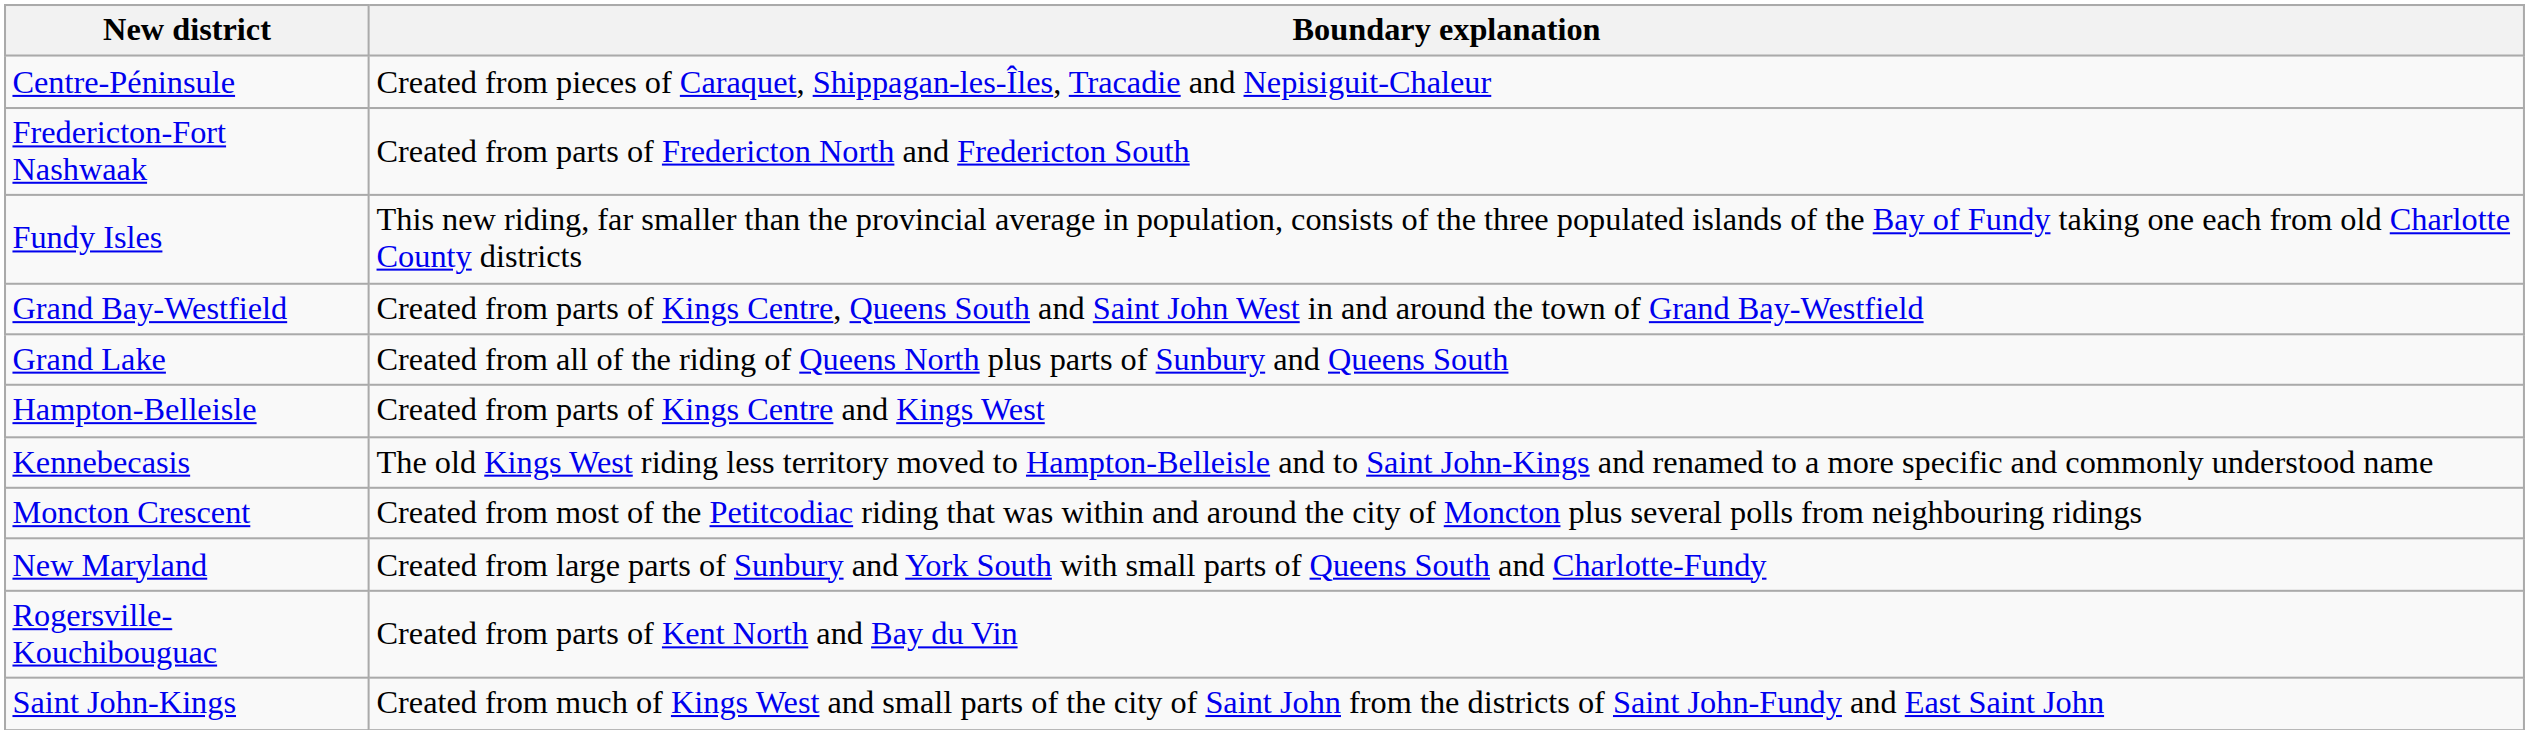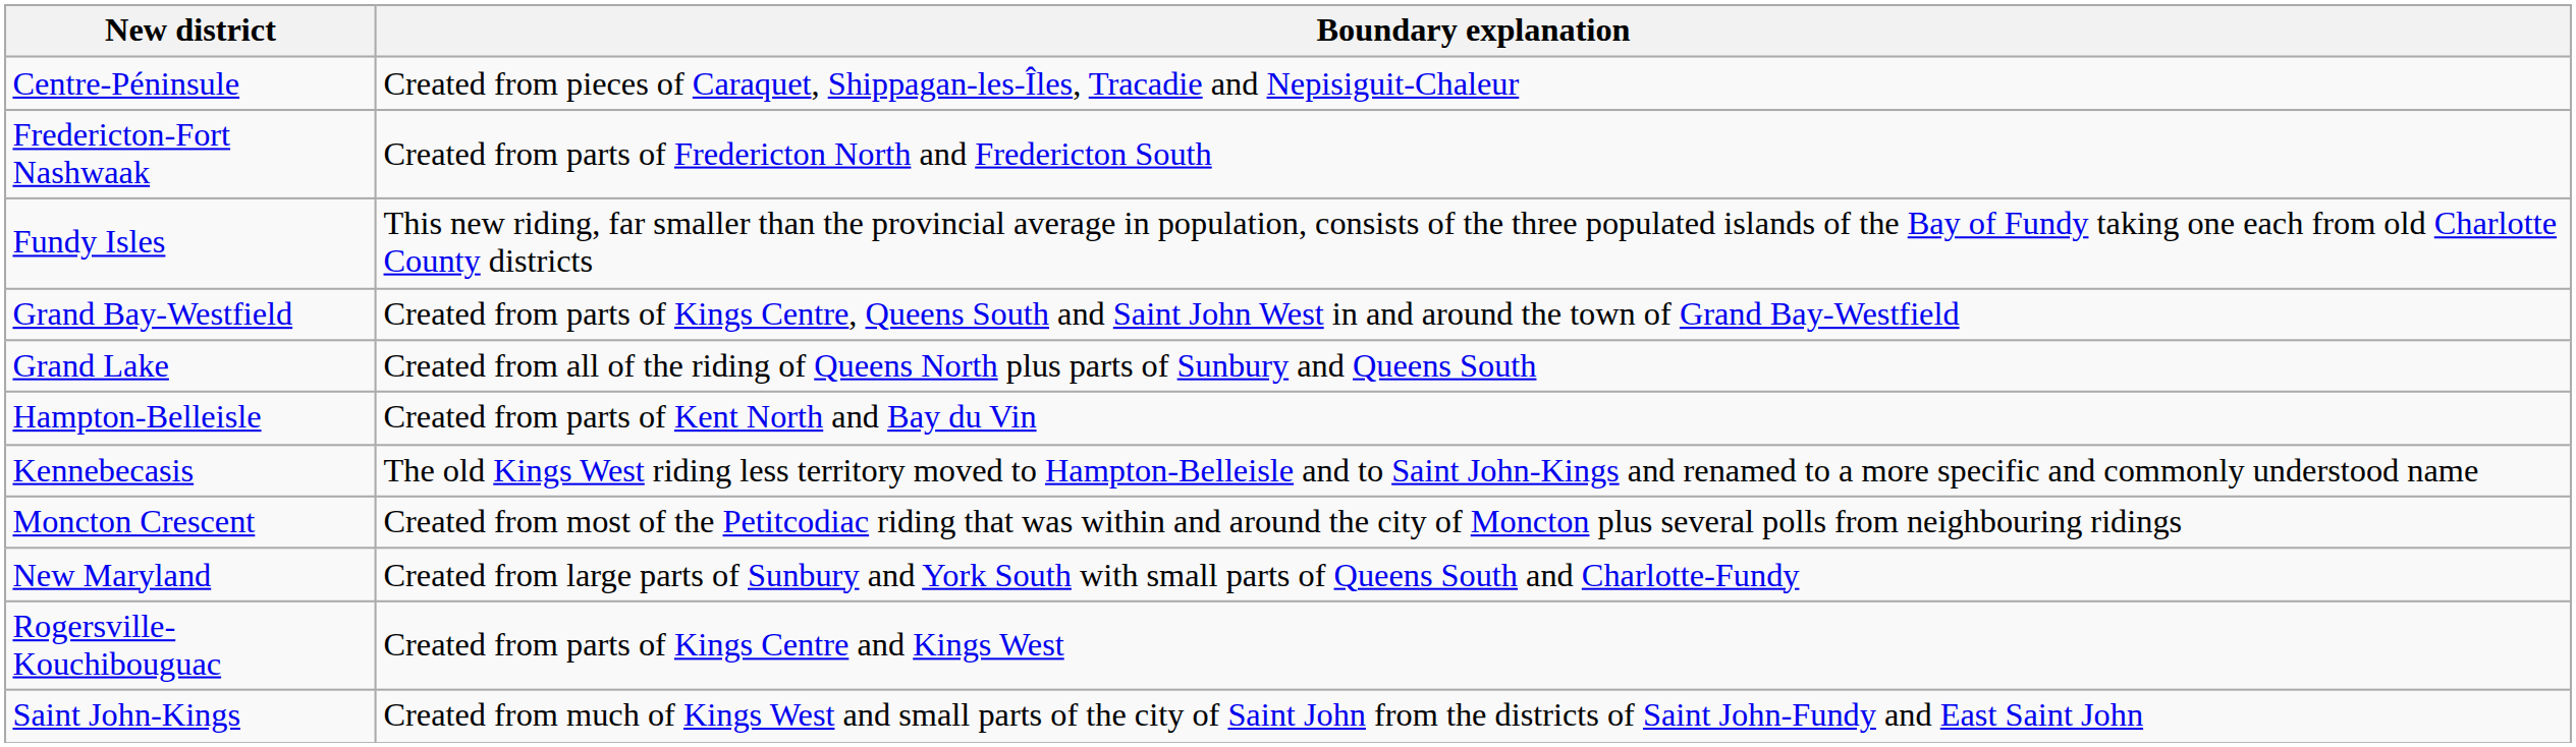 <table class="wikitable">
 <tr>
 <th>New district</th>
 <th>Boundary explanation</th>
 </tr>
 <tr>
 <td><a href='#'>Centre-Péninsule</a></td>
 <td>Created from pieces of <a href='#'>Caraquet</a>, <a href='#'>Shippagan-les-Îles</a>, <a href='#'>Tracadie</a> and <a href='#'>Nepisiguit-Chaleur</a></td>
 </tr>
 <tr>
 <td><a href='#'>Fredericton-Fort Nashwaak</a></td>
 <td>Created from parts of <a href='#'>Fredericton North</a> and <a href='#'>Fredericton South</a></td>
 </tr>
 <tr>
 <td><a href='#'>Fundy Isles</a></td>
 <td>This new riding, far smaller than the provincial average in population, consists of the three populated islands of the <a href='#'>Bay of Fundy</a> taking one each from old <a href='#'>Charlotte County</a> districts</td>
 </tr>
 <tr>
 <td><a href='#'>Grand Bay-Westfield</a></td>
 <td>Created from parts of <a href='#'>Kings Centre</a>, <a href='#'>Queens South</a> and <a href='#'>Saint John West</a> in and around the town of <a href='#'>Grand Bay-Westfield</a></td>
 </tr>
 <tr>
 <td><a href='#'>Grand Lake</a></td>
 <td>Created from all of the riding of <a href='#'>Queens North</a> plus parts of <a href='#'>Sunbury</a> and <a href='#'>Queens South</a></td>
 </tr>
 <tr>
 <td><a href='#'>Hampton-Belleisle</a></td>
-<td>Created from parts of <a href='#'>Kings Centre</a> and <a href='#'>Kings West</a></td>
+<td>Created from parts of <a href='#'>Kent North</a> and <a href='#'>Bay du Vin</a></td>
 </tr>
 <tr>
 <td><a href='#'>Kennebecasis</a></td>
 <td>The old <a href='#'>Kings West</a> riding less territory moved to <a href='#'>Hampton-Belleisle</a> and to <a href='#'>Saint John-Kings</a> and renamed to a more specific and commonly understood name</td>
 </tr>
 <tr>
 <td><a href='#'>Moncton Crescent</a></td>
 <td>Created from most of the <a href='#'>Petitcodiac</a> riding that was within and around the city of <a href='#'>Moncton</a> plus several polls from neighbouring ridings</td>
 </tr>
 <tr>
 <td><a href='#'>New Maryland</a></td>
 <td>Created from large parts of <a href='#'>Sunbury</a> and <a href='#'>York South</a> with small parts of <a href='#'>Queens South</a> and <a href='#'>Charlotte-Fundy</a></td>
 </tr>
 <tr>
 <td><a href='#'>Rogersville-Kouchibouguac</a></td>
-<td>Created from parts of <a href='#'>Kent North</a> and <a href='#'>Bay du Vin</a></td>
+<td>Created from parts of <a href='#'>Kings Centre</a> and <a href='#'>Kings West</a></td>
 </tr>
 <tr>
 <td><a href='#'>Saint John-Kings</a></td>
 <td>Created from much of <a href='#'>Kings West</a> and small parts of the city of <a href='#'>Saint John</a> from the districts of <a href='#'>Saint John-Fundy</a> and <a href='#'>East Saint John</a></td>
 </tr>
 </table>
